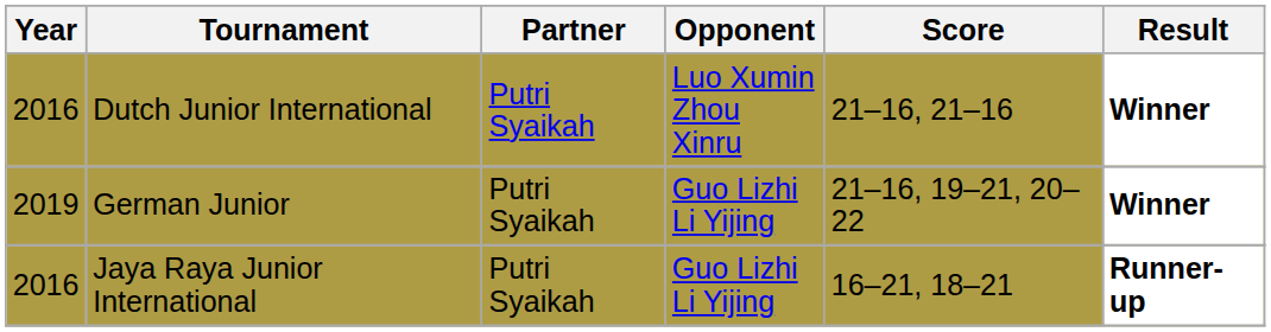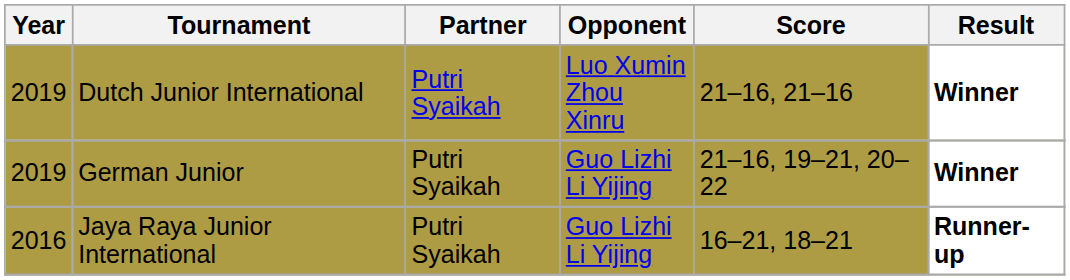 <table class="sortable wikitable" style="font-size: 90%;">
 <tr>
 <th>Year</th>
 <th>Tournament</th>
 <th>Partner</th>
 <th>Opponent</th>
 <th>Score</th>
 <th>Result</th>
 </tr>
 <tr style="background:#AE9C45">
-<td align="center">2016</td>
+<td align="center">2019</td>
 <td align="left">Dutch Junior International</td>
 <td align="left"> <a href='#'>Putri Syaikah</a></td>
 <td align="left"> <a href='#'>Luo Xumin</a><br> <a href='#'>Zhou Xinru</a></td>
 <td align="left">21–16, 21–16</td>
 <td style="text-align:left; background:white"> <strong>Winner</strong></td>
 </tr>
 <tr>
 </tr>
 <tr style="background:#AE9C45">
 <td align="center">2019</td>
 <td align="left">German Junior</td>
 <td align="left"> Putri Syaikah</td>
 <td align="left"> <a href='#'>Guo Lizhi</a><br> <a href='#'>Li Yijing</a></td>
 <td align="left">21–16, 19–21, 20–22</td>
 <td style="text-align:left; background:white"> <strong>Winner</strong></td>
 </tr>
 <tr>
 </tr>
 <tr style="background:#AE9C45">
 <td align="center">2016</td>
 <td align="left">Jaya Raya Junior International</td>
 <td align="left"> Putri Syaikah</td>
 <td align="left"> <a href='#'>Guo Lizhi</a><br> <a href='#'>Li Yijing</a></td>
 <td align="left">16–21, 18–21</td>
 <td style="text-align:left; background:white"> <strong>Runner-up</strong></td>
 </tr>
 <tr>
 </tr>
 </table>
